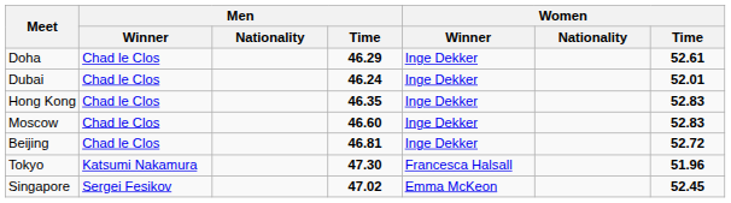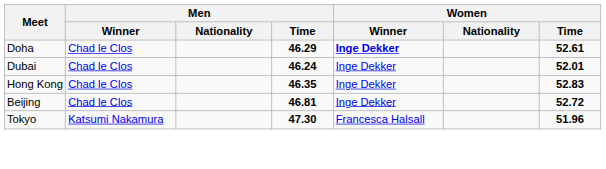 <table class="wikitable">
 <tr>
 <th rowspan="2">Meet</th>
 <th colspan="3">Men</th>
 <th colspan="3">Women</th>
 </tr>
 <tr>
 <th width=150>Winner</th>
 <th width=130>Nationality</th>
 <th width=80>Time</th>
 <th width=150>Winner</th>
 <th width=130>Nationality</th>
 <th width=80>Time</th>
 </tr>
 <tr>
 <td>Doha</td>
 <td><a href='#'>Chad le Clos</a></td>
 <td></td>
 <td align=center><strong>46.29</strong></td>
-<td><a href='#'>Inge Dekker</a></td>
+<td><strong><a href='#'>Inge Dekker</a></strong></td>
 <td></td>
 <td align=center><strong>52.61</strong></td>
 </tr>
 <tr>
 <td>Dubai</td>
 <td><a href='#'>Chad le Clos</a></td>
 <td></td>
 <td align=center><strong>46.24</strong></td>
 <td><a href='#'>Inge Dekker</a></td>
 <td></td>
 <td align=center><strong>52.01</strong></td>
 </tr>
 <tr>
 <td>Hong Kong</td>
 <td><a href='#'>Chad le Clos</a></td>
 <td></td>
 <td align=center><strong>46.35</strong></td>
 <td><a href='#'>Inge Dekker</a></td>
 <td></td>
 <td align=center><strong>52.83</strong></td>
 </tr>
 <tr>
-<td>Moscow</td>
-<td><a href='#'>Chad le Clos</a></td>
-<td></td>
-<td align=center><strong>46.60</strong></td>
-<td><a href='#'>Inge Dekker</a></td>
-<td></td>
-<td align=center><strong>52.83</strong></td>
-</tr>
-<tr>
 <td>Beijing</td>
 <td><a href='#'>Chad le Clos</a></td>
 <td></td>
 <td align=center><strong>46.81</strong></td>
 <td><a href='#'>Inge Dekker</a></td>
 <td></td>
 <td align=center><strong>52.72</strong></td>
 </tr>
 <tr>
 <td>Tokyo</td>
 <td><a href='#'>Katsumi Nakamura</a></td>
 <td></td>
 <td align=center><strong>47.30</strong></td>
 <td><a href='#'>Francesca Halsall</a></td>
 <td></td>
 <td align=center><strong>51.96</strong></td>
 </tr>
-<tr>
-<td>Singapore</td>
-<td><a href='#'>Sergei Fesikov</a></td>
-<td></td>
-<td align=center><strong>47.02</strong></td>
-<td><a href='#'>Emma McKeon</a></td>
-<td></td>
-<td align=center><strong>52.45</strong></td>
-</tr>
 </table>
